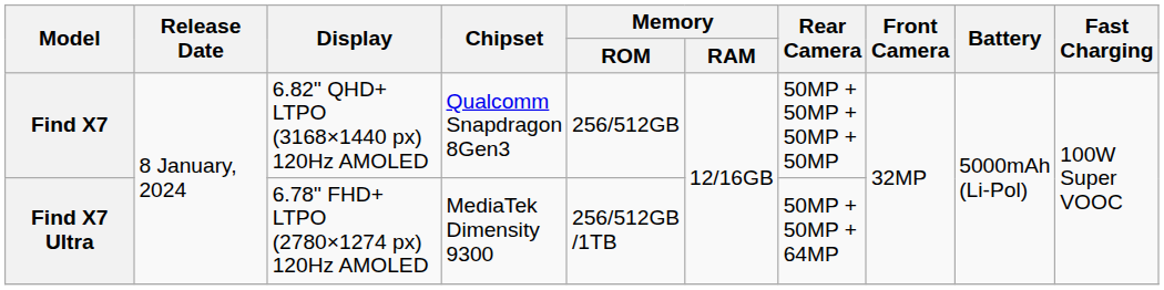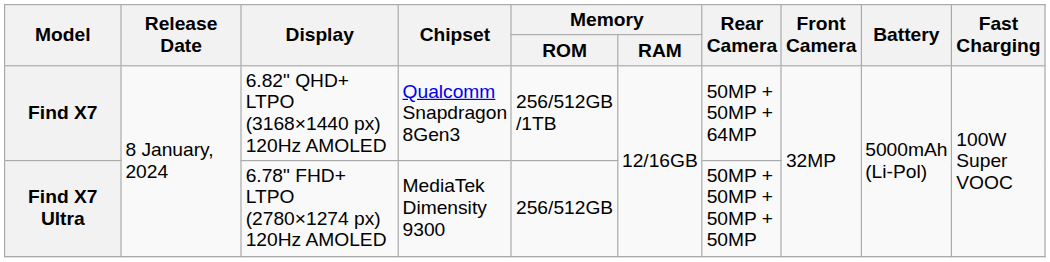 <table class="wikitable sortable">
 <tr>
 <th rowspan="2">Model</th>
 <th rowspan="2">Release Date</th>
 <th rowspan="2">Display</th>
 <th rowspan="2">Chipset</th>
 <th colspan="2">Memory</th>
 <th rowspan="2">Rear <br>Camera</th>
 <th rowspan="2">Front <br>Camera</th>
 <th rowspan="2">Battery</th>
 <th rowspan="2">Fast <br>Charging</th>
 </tr>
 <tr>
 <th>ROM</th>
 <th>RAM</th>
 </tr>
 <tr>
 <th>Find X7</th>
 <td rowspan="2">8 January, <br>2024</td>
 <td>6.82" QHD+ LTPO <br>(3168×1440 px) <br>120Hz AMOLED</td>
 <td><a href='#'>Qualcomm</a> <br>Snapdragon <br>8Gen3</td>
-<td>256/512GB</td>
+<td>256/512GB<br>/1TB</td>
 <td rowspan="2">12/16GB</td>
-<td>50MP + <br>50MP + <br>50MP + <br>50MP</td>
+<td>50MP + <br>50MP + <br>64MP</td>
 <td rowspan="2">32MP</td>
 <td rowspan="2">5000mAh<br>(Li-Pol)</td>
 <td rowspan="2">100W<br>Super<br>VOOC</td>
 </tr>
 <tr>
 <th>Find X7 Ultra</th>
 <td>6.78" FHD+ LTPO <br>(2780×1274 px) <br>120Hz AMOLED</td>
 <td>MediaTek <br>Dimensity <br>9300</td>
-<td>256/512GB<br>/1TB</td>
-<td>50MP + <br>50MP + <br>64MP</td>
+<td>256/512GB</td>
+<td>50MP + <br>50MP + <br>50MP + <br>50MP</td>
 </tr>
 <tr>
 </tr>
 </table>
